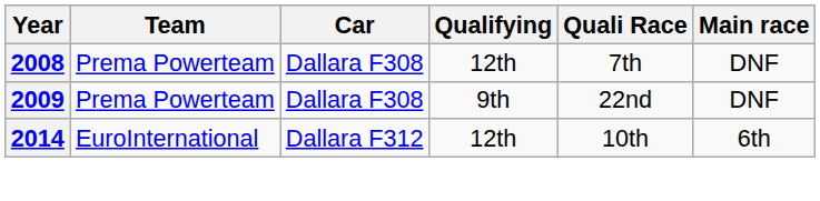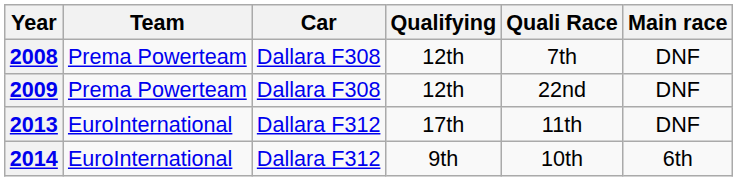 <table class="wikitable" style="text-align:center; font-size:90%">
 <tr>
 <th>Year</th>
 <th>Team</th>
 <th>Car</th>
 <th>Qualifying</th>
 <th>Quali Race</th>
 <th>Main race</th>
 </tr>
 <tr>
 <th><a href='#'>2008</a></th>
 <td align="left" nowrap> <a href='#'>Prema Powerteam</a></td>
 <td align="left" nowrap><a href='#'>Dallara F308</a></td>
 <td>12th</td>
 <td>7th</td>
 <td>DNF</td>
 </tr>
 <tr>
 <th><a href='#'>2009</a></th>
 <td align="left"> <a href='#'>Prema Powerteam</a></td>
 <td align="left"><a href='#'>Dallara F308</a></td>
-<td>9th</td>
+<td>12th</td>
 <td>22nd</td>
+<td>DNF</td>
+</tr>
+<tr>
+<th><a href='#'>2013</a></th>
+<td align="left"> <a href='#'>EuroInternational</a></td>
+<td align="left"><a href='#'>Dallara F312</a></td>
+<td>17th</td>
+<td>11th</td>
 <td>DNF</td>
 </tr>
 <tr>
 <th><a href='#'>2014</a></th>
 <td align="left"> <a href='#'>EuroInternational</a></td>
 <td align="left"><a href='#'>Dallara F312</a></td>
-<td>12th</td>
+<td>9th</td>
 <td>10th</td>
 <td>6th</td>
 </tr>
 </table>
